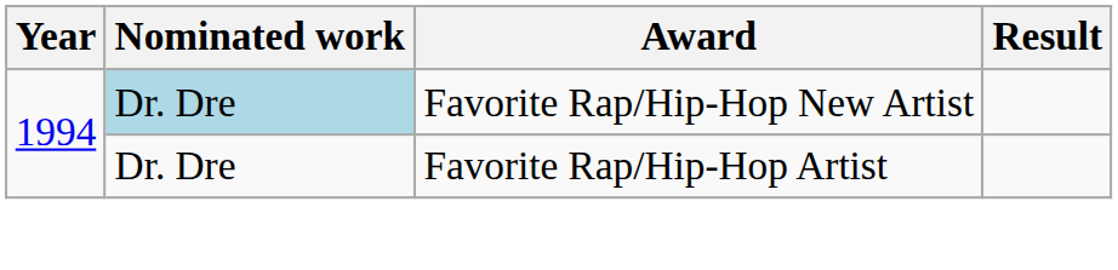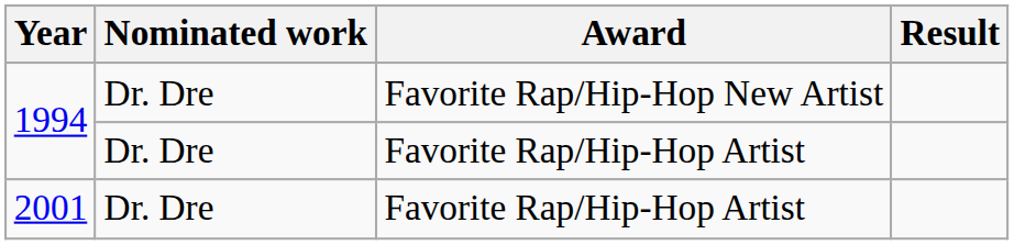 <table class="wikitable">
 <tr>
 <th>Year</th>
 <th>Nominated work</th>
 <th>Award</th>
 <th>Result</th>
 </tr>
 <tr>
 <td style="text-align:center;" rowspan="2"><a href='#'>1994</a></td>
-<td style="background: lightblue;">Dr. Dre</td>
+<td>Dr. Dre</td>
 <td>Favorite Rap/Hip-Hop New Artist</td>
 <td></td>
 </tr>
 <tr>
 <td>Dr. Dre</td>
 <td>Favorite Rap/Hip-Hop Artist</td>
 <td></td>
 </tr>
+<tr>
+<td style="text-align:center;" rowspan="1"><a href='#'>2001</a></td>
+<td>Dr. Dre</td>
+<td>Favorite Rap/Hip-Hop Artist</td>
+<td></td>
+</tr>
 </table>
